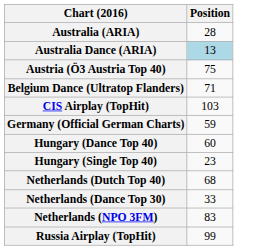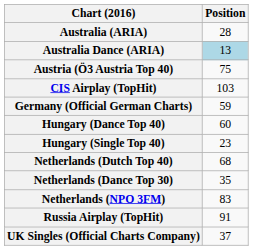 <table class="wikitable sortable plainrowheaders" style="text-align:center">
 <tr>
 <th scope="col">Chart (2016)</th>
 <th scope="col">Position</th>
 </tr>
 <tr>
 <th scope="row">Australia (ARIA)</th>
 <td>28</td>
 </tr>
 <tr>
 <th scope="row">Australia Dance (ARIA)</th>
 <td style="background: lightblue;">13</td>
 </tr>
 <tr>
 <th scope="row">Austria (Ö3 Austria Top 40)</th>
 <td>75</td>
-</tr>
-<tr>
-<th scope="row">Belgium Dance (Ultratop Flanders)</th>
-<td>71</td>
 </tr>
 <tr>
 <th scope="row"><a href='#'>CIS</a> Airplay (TopHit)</th>
 <td>103</td>
 </tr>
 <tr>
 <th scope="row">Germany (Official German Charts)</th>
 <td>59</td>
 </tr>
 <tr>
 <th scope="row">Hungary (Dance Top 40)</th>
 <td>60</td>
 </tr>
 <tr>
 <th scope="row">Hungary (Single Top 40)</th>
 <td>23</td>
 </tr>
 <tr>
 <th scope="row">Netherlands (Dutch Top 40)</th>
 <td>68</td>
 </tr>
 <tr>
 <th scope="row">Netherlands (Dance Top 30)</th>
-<td>33</td>
+<td>35</td>
 </tr>
 <tr>
 <th scope="row">Netherlands (<a href='#'>NPO 3FM</a>)</th>
 <td>83</td>
 </tr>
 <tr>
 <th scope="row">Russia Airplay (TopHit)</th>
-<td>99</td>
+<td>91</td>
+</tr>
+<tr>
+<th scope="row">UK Singles (Official Charts Company)</th>
+<td>37</td>
 </tr>
 </table>
